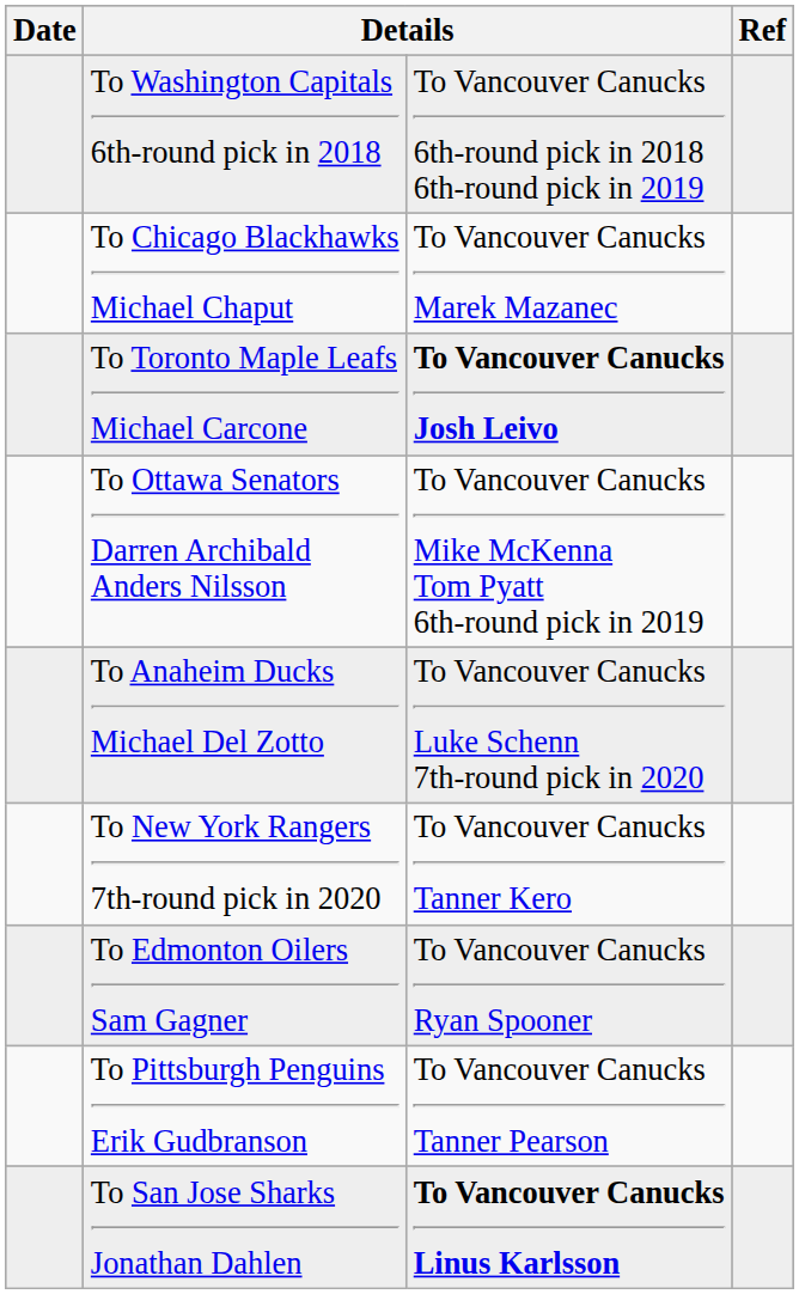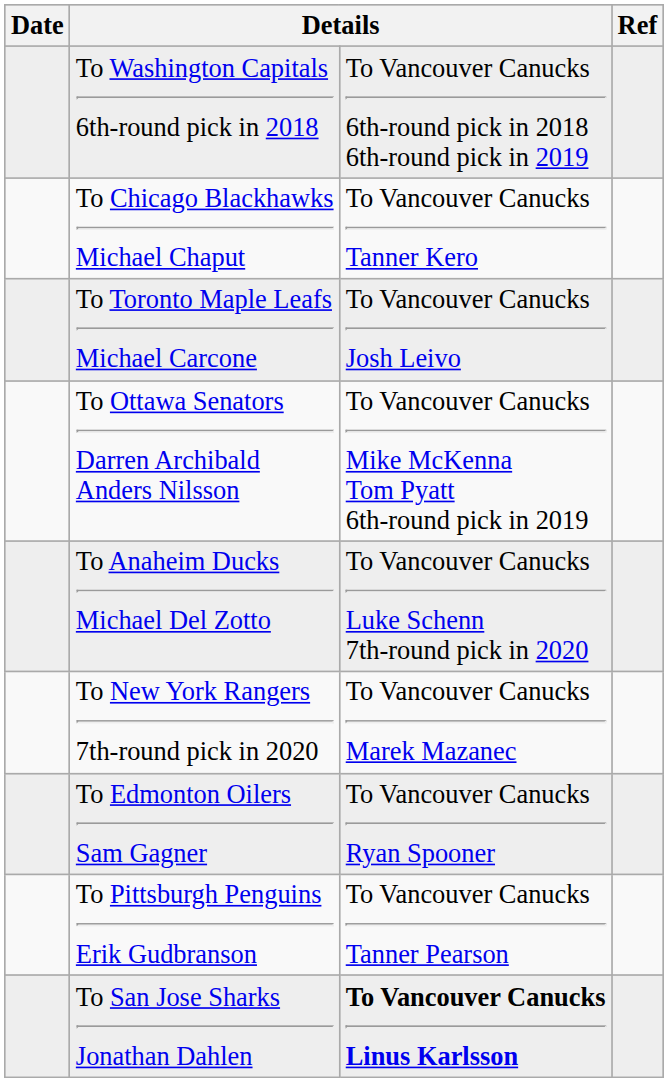 <table class="wikitable">
 <tr>
 <th>Date</th>
 <th colspan="2">Details</th>
 <th>Ref</th>
 </tr>
 <tr style="background:#eee;">
 <td></td>
 <td valign="top">To <a href='#'>Washington Capitals</a><hr>6th-round pick in <a href='#'>2018</a></td>
 <td valign="top">To Vancouver Canucks<hr>6th-round pick in 2018<br>6th-round pick in <a href='#'>2019</a></td>
 <td></td>
 </tr>
 <tr>
 <td></td>
 <td valign="top">To <a href='#'>Chicago Blackhawks</a><hr><a href='#'>Michael Chaput</a></td>
-<td valign="top">To Vancouver Canucks<hr><a href='#'>Marek Mazanec</a></td>
+<td valign="top">To Vancouver Canucks<hr><a href='#'>Tanner Kero</a></td>
 <td></td>
 </tr>
 <tr style="background:#eee;">
 <td></td>
 <td valign="top">To <a href='#'>Toronto Maple Leafs</a><hr><a href='#'>Michael Carcone</a></td>
-<td valign="top"><strong>To Vancouver Canucks<hr><a href='#'>Josh Leivo</a></strong></td>
+<td valign="top">To Vancouver Canucks<hr><a href='#'>Josh Leivo</a></td>
 <td></td>
 </tr>
 <tr>
 <td></td>
 <td valign="top">To <a href='#'>Ottawa Senators</a><hr><a href='#'>Darren Archibald</a><br><a href='#'>Anders Nilsson</a></td>
 <td valign="top">To Vancouver Canucks<hr><a href='#'>Mike McKenna</a><br><a href='#'>Tom Pyatt</a><br>6th-round pick in 2019</td>
 <td></td>
 </tr>
 <tr style="background:#eee;">
 <td></td>
 <td valign="top">To <a href='#'>Anaheim Ducks</a><hr><a href='#'>Michael Del Zotto</a></td>
 <td valign="top">To Vancouver Canucks<hr><a href='#'>Luke Schenn</a><br>7th-round pick in <a href='#'>2020</a></td>
 <td></td>
 </tr>
 <tr>
 <td></td>
 <td valign="top">To <a href='#'>New York Rangers</a><hr>7th-round pick in 2020</td>
-<td valign="top">To Vancouver Canucks<hr><a href='#'>Tanner Kero</a></td>
+<td valign="top">To Vancouver Canucks<hr><a href='#'>Marek Mazanec</a></td>
 <td></td>
 </tr>
 <tr style="background:#eee;">
 <td></td>
 <td valign="top">To <a href='#'>Edmonton Oilers</a><hr><a href='#'>Sam Gagner</a></td>
 <td valign="top">To Vancouver Canucks<hr><a href='#'>Ryan Spooner</a></td>
 <td></td>
 </tr>
 <tr>
 <td></td>
 <td valign="top">To <a href='#'>Pittsburgh Penguins</a><hr><a href='#'>Erik Gudbranson</a></td>
 <td valign="top">To Vancouver Canucks<hr><a href='#'>Tanner Pearson</a></td>
 <td></td>
 </tr>
 <tr style="background:#eee;">
 <td></td>
 <td valign="top">To <a href='#'>San Jose Sharks</a><hr><a href='#'>Jonathan Dahlen</a></td>
 <td valign="top"><strong>To Vancouver Canucks<hr><a href='#'>Linus Karlsson</a></strong></td>
 <td></td>
 </tr>
 </table>
